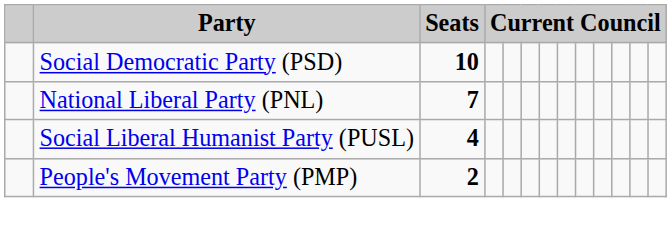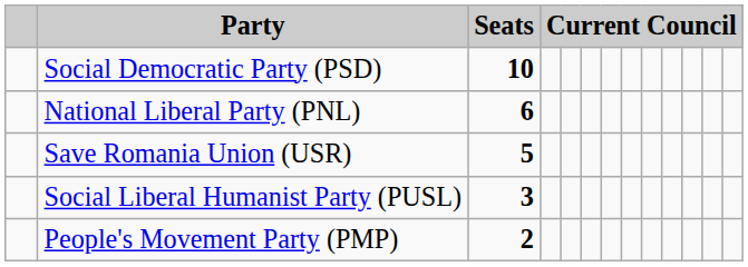 <table class="wikitable">
 <tr>
 <th style="background:#ccc">   </th>
 <th style="background:#ccc">Party</th>
 <th style="background:#ccc">Seats</th>
 <th style="background:#ccc" colspan="10">Current Council</th>
 </tr>
 <tr>
 <td>  </td>
 <td><a href='#'>Social Democratic Party</a> (PSD)</td>
 <td style="text-align: right"><strong>10</strong></td>
 <td>  </td>
 <td>  </td>
 <td>  </td>
 <td>  </td>
 <td>  </td>
 <td>  </td>
 <td>  </td>
 <td>  </td>
 <td>  </td>
 <td>  </td>
 </tr>
 <tr>
 <td>  </td>
 <td><a href='#'>National Liberal Party</a> (PNL)</td>
-<td style="text-align: right"><strong>7</strong></td>
+<td style="text-align: right"><strong>6</strong></td>
 <td>  </td>
 <td>  </td>
 <td>  </td>
 <td>  </td>
 <td>  </td>
 <td>  </td>
 <td> </td>
 <td> </td>
 <td> </td>
 <td> </td>
 </tr>
 <tr>
 <td>  </td>
+<td><a href='#'>Save Romania Union</a> (USR)</td>
+<td style="text-align: right"><strong>5</strong></td>
+<td>  </td>
+<td>  </td>
+<td>  </td>
+<td>  </td>
+<td>  </td>
+<td> </td>
+<td> </td>
+<td> </td>
+<td> </td>
+<td> </td>
+</tr>
+<tr>
+<td>  </td>
 <td><a href='#'>Social Liberal Humanist Party</a> (PUSL)</td>
-<td style="text-align: right"><strong>4</strong></td>
+<td style="text-align: right"><strong>3</strong></td>
 <td>  </td>
 <td>  </td>
 <td>  </td>
 <td>  </td>
 <td> </td>
 <td> </td>
 <td> </td>
 <td> </td>
 <td> </td>
 <td> </td>
 </tr>
 <tr>
 <td>  </td>
 <td><a href='#'>People's Movement Party</a> (PMP)</td>
 <td style="text-align: right"><strong>2</strong></td>
 <td>  </td>
 <td>  </td>
 <td> </td>
 <td> </td>
 <td> </td>
 <td> </td>
 <td> </td>
 <td> </td>
 <td> </td>
 <td> </td>
 </tr>
 </table>
